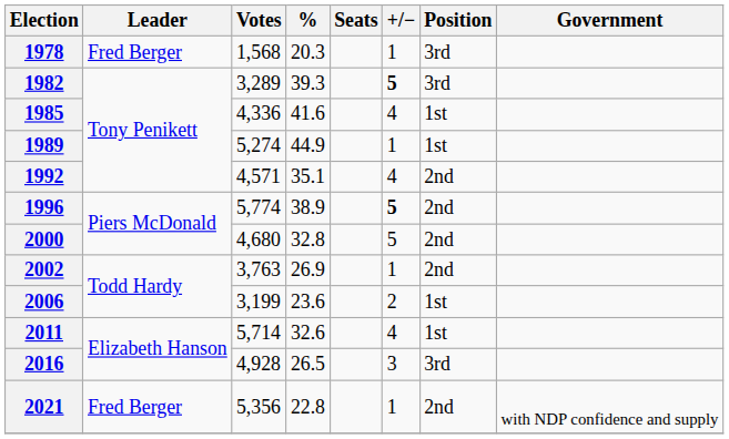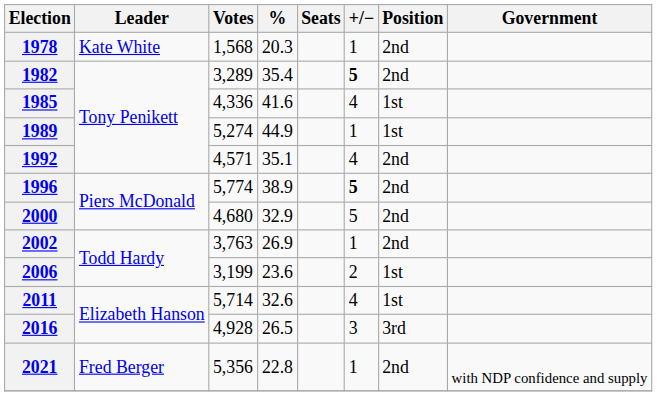 <table class=wikitable style="text-align: left;">
 <tr>
 <th>Election</th>
 <th>Leader</th>
 <th>Votes</th>
 <th>%</th>
 <th>Seats</th>
 <th>+/−</th>
 <th>Position</th>
 <th>Government</th>
 </tr>
 <tr>
 <th><a href='#'>1978</a></th>
-<td><a href='#'>Fred Berger</a></td>
+<td rowspan=1><a href='#'>Kate White</a></td>
 <td>1,568</td>
 <td>20.3</td>
 <td></td>
 <td> 1</td>
-<td> 3rd</td>
+<td> 2nd</td>
 <td></td>
 </tr>
 <tr>
 <th><a href='#'>1982</a></th>
 <td rowspan=4><a href='#'>Tony Penikett</a></td>
 <td>3,289</td>
-<td>39.3</td>
+<td>35.4</td>
 <td></td>
 <td><strong> 5</strong></td>
-<td> 3rd</td>
+<td> 2nd</td>
 <td></td>
 </tr>
 <tr>
 <th><a href='#'>1985</a></th>
 <td>4,336</td>
 <td>41.6</td>
 <td></td>
 <td> 4</td>
 <td> 1st</td>
 <td></td>
 </tr>
 <tr>
 <th><a href='#'>1989</a></th>
 <td>5,274</td>
 <td>44.9</td>
 <td></td>
 <td> 1</td>
 <td> 1st</td>
 <td></td>
 </tr>
 <tr>
 <th><a href='#'>1992</a></th>
 <td>4,571</td>
 <td>35.1</td>
 <td></td>
 <td> 4</td>
 <td> 2nd</td>
 <td></td>
 </tr>
 <tr>
 <th><a href='#'>1996</a></th>
 <td rowspan=2><a href='#'>Piers McDonald</a></td>
 <td>5,774</td>
 <td>38.9</td>
 <td></td>
 <td><strong> 5</strong></td>
 <td> 2nd</td>
 <td></td>
 </tr>
 <tr>
 <th><a href='#'>2000</a></th>
 <td>4,680</td>
-<td>32.8</td>
+<td>32.9</td>
 <td></td>
 <td> 5</td>
 <td> 2nd</td>
 <td></td>
 </tr>
 <tr>
 <th><a href='#'>2002</a></th>
 <td rowspan=2><a href='#'>Todd Hardy</a></td>
 <td>3,763</td>
 <td>26.9</td>
 <td></td>
 <td> 1</td>
 <td> 2nd</td>
 <td></td>
 </tr>
 <tr>
 <th><a href='#'>2006</a></th>
 <td>3,199</td>
 <td>23.6</td>
 <td></td>
 <td> 2</td>
 <td> 1st</td>
 <td></td>
 </tr>
 <tr>
 <th><a href='#'>2011</a></th>
 <td rowspan=2><a href='#'>Elizabeth Hanson</a></td>
 <td>5,714</td>
 <td>32.6</td>
 <td></td>
 <td> 4</td>
 <td> 1st</td>
 <td></td>
 </tr>
 <tr>
 <th><a href='#'>2016</a></th>
 <td>4,928</td>
 <td>26.5</td>
 <td></td>
 <td> 3</td>
 <td> 3rd</td>
 <td></td>
 </tr>
 <tr>
 <th><a href='#'>2021</a></th>
 <td><a href='#'>Fred Berger</a></td>
 <td>5,356</td>
 <td>22.8</td>
 <td></td>
 <td> 1</td>
 <td> 2nd</td>
 <td> <br><small>with NDP confidence and supply</small></td>
 </tr>
 <tr>
 </tr>
 </table>
